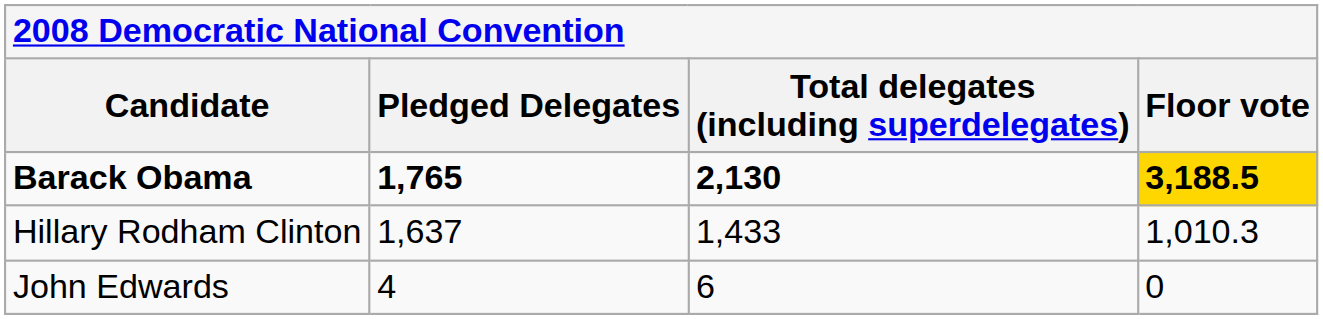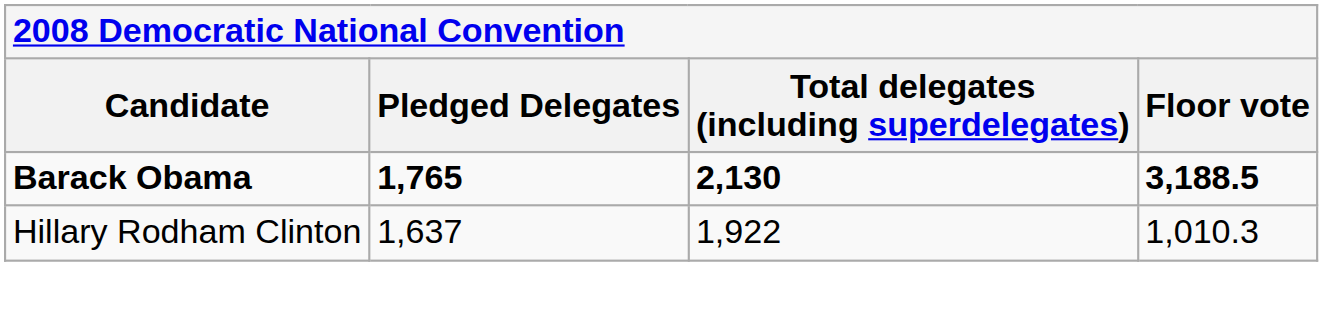 <table class="wikitable">
 <tr>
 <td style="background:#f5f5f5" style="text-align:center" colspan=4><strong><a href='#'>2008 Democratic National Convention</a><br></strong></td>
 </tr>
 <tr>
 <th>Candidate</th>
 <th>Pledged Delegates</th>
 <th>Total delegates<br>(including <a href='#'>superdelegates</a>)</th>
 <th>Floor vote</th>
 </tr>
 <tr>
 <td><strong>Barack Obama</strong></td>
 <td><strong>1,765</strong></td>
 <td><strong>2,130</strong></td>
-<td style="background: gold;"><strong>3,188.5</strong></td>
+<td><strong>3,188.5</strong></td>
 </tr>
 <tr>
 <td>Hillary Rodham Clinton</td>
 <td>1,637</td>
-<td>1,433</td>
+<td>1,922</td>
 <td>1,010.3</td>
 </tr>
-<tr>
-<td>John Edwards</td>
-<td>4</td>
-<td>6</td>
-<td>0</td>
-</tr>
 </table>
